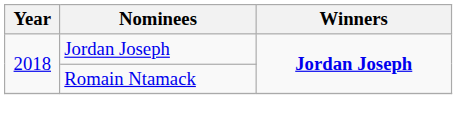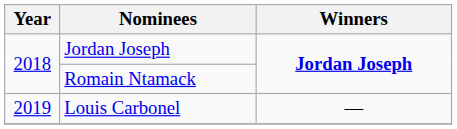 <table class="wikitable">
 <tr>
 <th width=40>Year</th>
 <th width=160>Nominees</th>
 <th width=160>Winners</th>
 </tr>
 <tr>
 <td align=center rowspan=2><a href='#'>2018</a></td>
 <td><a href='#'>Jordan Joseph</a></td>
 <td align=center rowspan=2><strong><a href='#'>Jordan Joseph</a></strong></td>
 </tr>
 <tr>
 <td><a href='#'>Romain Ntamack</a></td>
 </tr>
 <tr>
+<td align=center><a href='#'>2019</a></td>
+<td><a href='#'>Louis Carbonel</a></td>
+<td align=center>—</td>
+</tr>
+<tr>
 </tr>
 </table>
